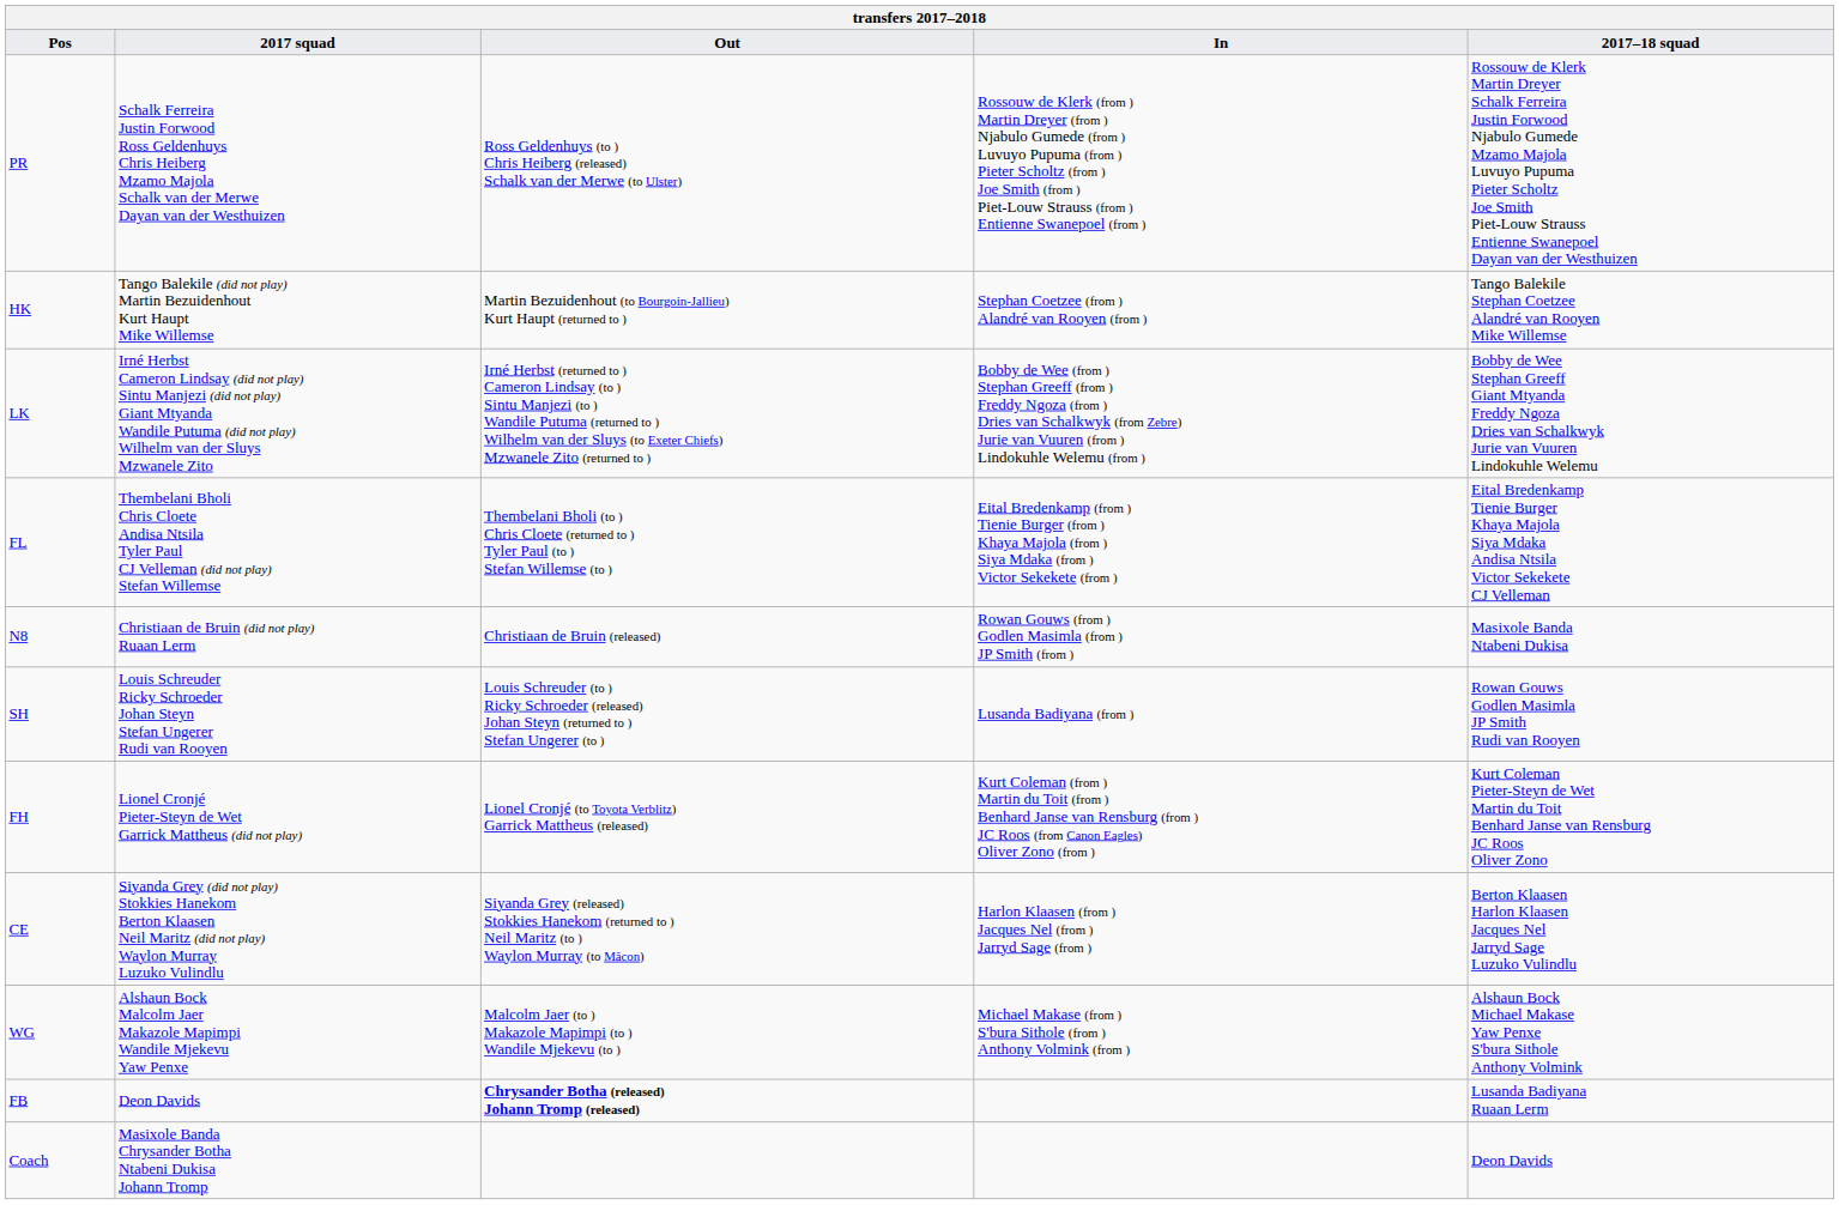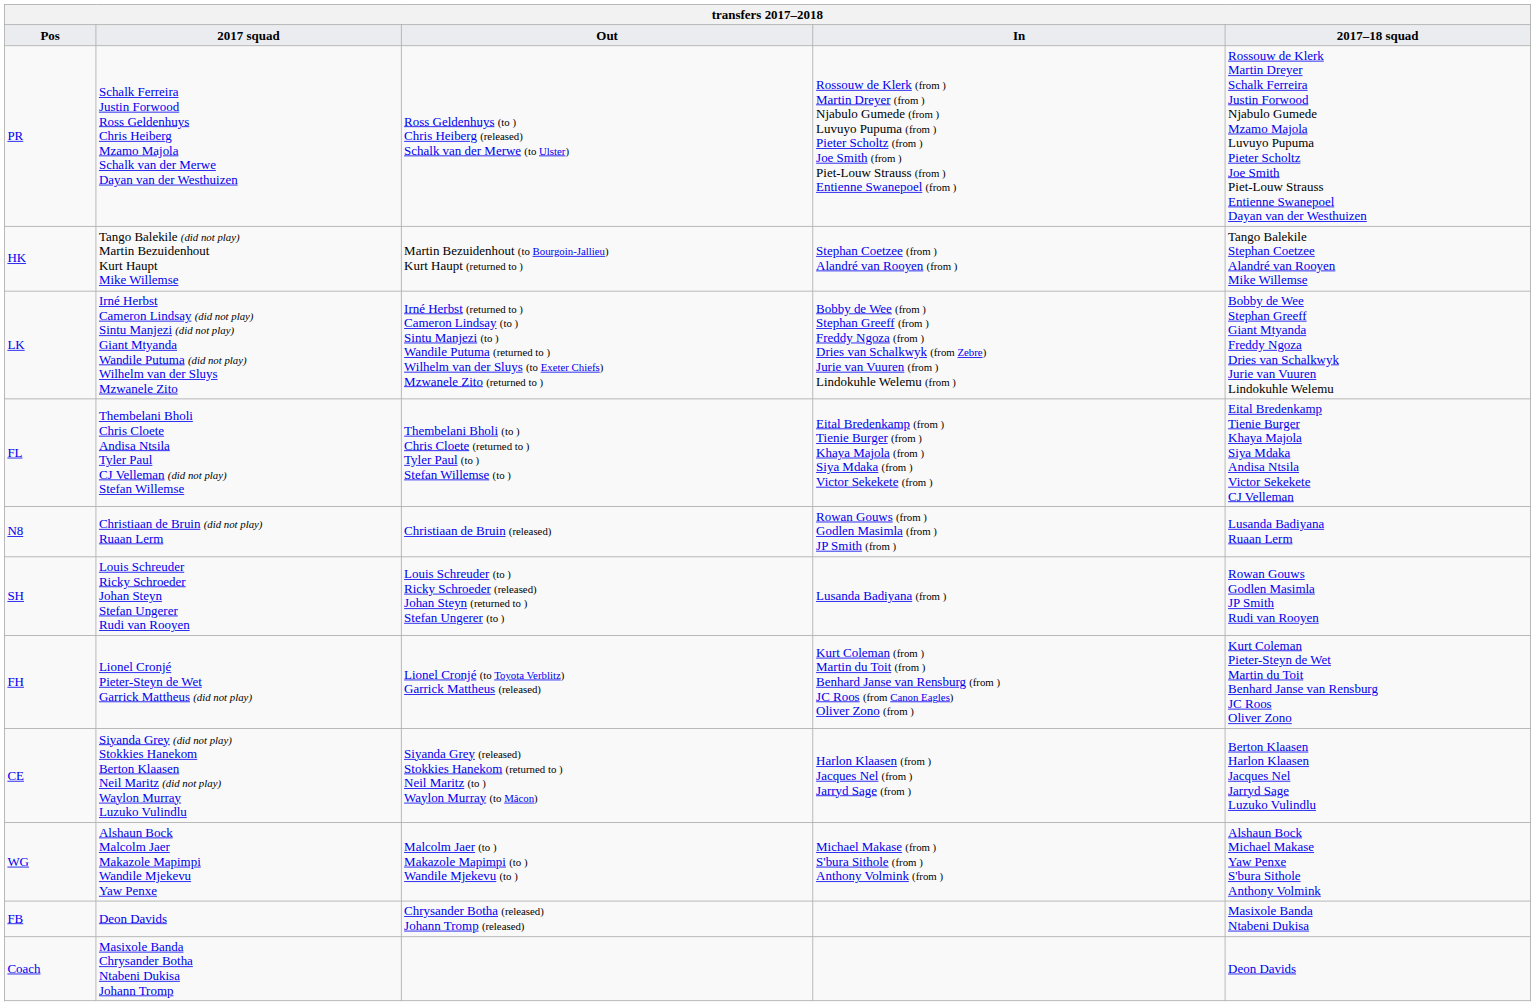 <table class="wikitable" style="text-align: left; width:95%">
 <tr>
 <th colspan="100%"> transfers 2017–2018</th>
 </tr>
 <tr>
 <th style="background:#ebecf0; width:6%;">Pos</th>
 <th style="background:#ebecf0; width:20%;">2017 squad</th>
 <th style="background:#ebecf0; width:27%;">Out</th>
 <th style="background:#ebecf0; width:27%;">In</th>
 <th style="background:#ebecf0; width:20%;">2017–18 squad</th>
 </tr>
 <tr>
 <td><a href='#'>PR</a></td>
 <td> <a href='#'>Schalk Ferreira</a> <br> <a href='#'>Justin Forwood</a> <br> <a href='#'>Ross Geldenhuys</a> <br> <a href='#'>Chris Heiberg</a> <br> <a href='#'>Mzamo Majola</a> <br> <a href='#'>Schalk van der Merwe</a> <br> <a href='#'>Dayan van der Westhuizen</a></td>
 <td>  <a href='#'>Ross Geldenhuys</a> <small>(to )</small> <br>  <a href='#'>Chris Heiberg</a> <small>(released)</small> <br>  <a href='#'>Schalk van der Merwe</a> <small>(to  <a href='#'>Ulster</a>)</small></td>
 <td>  <a href='#'>Rossouw de Klerk</a> <small>(from )</small> <br>  <a href='#'>Martin Dreyer</a> <small>(from )</small> <br>  Njabulo Gumede <small>(from )</small> <br>  Luvuyo Pupuma <small>(from )</small> <br>  <a href='#'>Pieter Scholtz</a> <small>(from )</small> <br>  <a href='#'>Joe Smith</a> <small>(from )</small> <br>  Piet-Louw Strauss <small>(from )</small> <br>  <a href='#'>Entienne Swanepoel</a> <small>(from )</small></td>
 <td> <a href='#'>Rossouw de Klerk</a> <br> <a href='#'>Martin Dreyer</a> <br> <a href='#'>Schalk Ferreira</a> <br> <a href='#'>Justin Forwood</a> <br> Njabulo Gumede <br> <a href='#'>Mzamo Majola</a> <br> Luvuyo Pupuma <br> <a href='#'>Pieter Scholtz</a> <br> <a href='#'>Joe Smith</a> <br> Piet-Louw Strauss <br> <a href='#'>Entienne Swanepoel</a> <br> <a href='#'>Dayan van der Westhuizen</a></td>
 </tr>
 <tr>
 <td><a href='#'>HK</a></td>
 <td> Tango Balekile <small><em>(did not play)</em></small> <br> Martin Bezuidenhout <br> Kurt Haupt <br> <a href='#'>Mike Willemse</a></td>
 <td>  Martin Bezuidenhout <small>(to  <a href='#'>Bourgoin-Jallieu</a>)</small> <br>  Kurt Haupt <small>(returned to )</small></td>
 <td>  <a href='#'>Stephan Coetzee</a> <small>(from )</small> <br>  <a href='#'>Alandré van Rooyen</a> <small>(from )</small></td>
 <td> Tango Balekile <br> <a href='#'>Stephan Coetzee</a> <br> <a href='#'>Alandré van Rooyen</a> <br> <a href='#'>Mike Willemse</a></td>
 </tr>
 <tr>
 <td><a href='#'>LK</a></td>
 <td> <a href='#'>Irné Herbst</a> <br> <a href='#'>Cameron Lindsay</a> <small><em>(did not play)</em></small> <br> <a href='#'>Sintu Manjezi</a> <small><em>(did not play)</em></small> <br> <a href='#'>Giant Mtyanda</a> <br> <a href='#'>Wandile Putuma</a> <small><em>(did not play)</em></small> <br> <a href='#'>Wilhelm van der Sluys</a> <br> <a href='#'>Mzwanele Zito</a></td>
 <td>  <a href='#'>Irné Herbst</a> <small>(returned to )</small> <br>  <a href='#'>Cameron Lindsay</a> <small>(to )</small> <br>  <a href='#'>Sintu Manjezi</a> <small>(to )</small> <br>  <a href='#'>Wandile Putuma</a> <small>(returned to )</small> <br>  <a href='#'>Wilhelm van der Sluys</a> <small>(to  <a href='#'>Exeter Chiefs</a>)</small> <br>  <a href='#'>Mzwanele Zito</a> <small>(returned to )</small></td>
 <td>  <a href='#'>Bobby de Wee</a> <small>(from )</small> <br>  <a href='#'>Stephan Greeff</a> <small>(from )</small> <br>  <a href='#'>Freddy Ngoza</a> <small>(from )</small> <br>  <a href='#'>Dries van Schalkwyk</a> <small>(from  <a href='#'>Zebre</a>)</small> <br>  <a href='#'>Jurie van Vuuren</a> <small>(from )</small> <br>  Lindokuhle Welemu <small>(from )</small></td>
 <td> <a href='#'>Bobby de Wee</a> <br> <a href='#'>Stephan Greeff</a> <br> <a href='#'>Giant Mtyanda</a> <br> <a href='#'>Freddy Ngoza</a> <br> <a href='#'>Dries van Schalkwyk</a> <br> <a href='#'>Jurie van Vuuren</a> <br> Lindokuhle Welemu</td>
 </tr>
 <tr>
 <td><a href='#'>FL</a></td>
 <td> <a href='#'>Thembelani Bholi</a> <br> <a href='#'>Chris Cloete</a> <br> <a href='#'>Andisa Ntsila</a> <br> <a href='#'>Tyler Paul</a> <br> <a href='#'>CJ Velleman</a> <small><em>(did not play)</em></small> <br> <a href='#'>Stefan Willemse</a></td>
 <td>  <a href='#'>Thembelani Bholi</a> <small>(to )</small> <br>  <a href='#'>Chris Cloete</a> <small>(returned to )</small> <br>  <a href='#'>Tyler Paul</a> <small>(to )</small> <br>  <a href='#'>Stefan Willemse</a> <small>(to )</small></td>
 <td>  <a href='#'>Eital Bredenkamp</a> <small>(from )</small> <br>  <a href='#'>Tienie Burger</a> <small>(from )</small> <br>  <a href='#'>Khaya Majola</a> <small>(from )</small> <br>  <a href='#'>Siya Mdaka</a> <small>(from )</small> <br>  <a href='#'>Victor Sekekete</a> <small>(from )</small></td>
 <td> <a href='#'>Eital Bredenkamp</a> <br> <a href='#'>Tienie Burger</a> <br> <a href='#'>Khaya Majola</a> <br> <a href='#'>Siya Mdaka</a> <br> <a href='#'>Andisa Ntsila</a> <br> <a href='#'>Victor Sekekete</a> <br> <a href='#'>CJ Velleman</a></td>
 </tr>
 <tr>
 <td><a href='#'>N8</a></td>
 <td> <a href='#'>Christiaan de Bruin</a> <small><em>(did not play)</em></small> <br> <a href='#'>Ruaan Lerm</a></td>
 <td>  <a href='#'>Christiaan de Bruin</a> <small>(released)</small></td>
 <td>  <a href='#'>Rowan Gouws</a> <small>(from )</small> <br>  <a href='#'>Godlen Masimla</a> <small>(from )</small> <br>  <a href='#'>JP Smith</a> <small>(from )</small></td>
-<td> <a href='#'>Masixole Banda</a> <br> <a href='#'>Ntabeni Dukisa</a></td>
+<td> <a href='#'>Lusanda Badiyana</a> <br> <a href='#'>Ruaan Lerm</a></td>
 </tr>
 <tr>
 <td><a href='#'>SH</a></td>
 <td> <a href='#'>Louis Schreuder</a> <br> <a href='#'>Ricky Schroeder</a> <br> <a href='#'>Johan Steyn</a> <br> <a href='#'>Stefan Ungerer</a> <br> <a href='#'>Rudi van Rooyen</a></td>
 <td>  <a href='#'>Louis Schreuder</a> <small>(to )</small> <br>  <a href='#'>Ricky Schroeder</a> <small>(released)</small> <br>  <a href='#'>Johan Steyn</a> <small>(returned to )</small> <br>  <a href='#'>Stefan Ungerer</a> <small>(to )</small></td>
 <td>  <a href='#'>Lusanda Badiyana</a> <small>(from )</small></td>
 <td> <a href='#'>Rowan Gouws</a> <br> <a href='#'>Godlen Masimla</a> <br> <a href='#'>JP Smith</a> <br> <a href='#'>Rudi van Rooyen</a></td>
 </tr>
 <tr>
 <td><a href='#'>FH</a></td>
 <td> <a href='#'>Lionel Cronjé</a> <br> <a href='#'>Pieter-Steyn de Wet</a> <br> <a href='#'>Garrick Mattheus</a> <small><em>(did not play)</em></small></td>
 <td>  <a href='#'>Lionel Cronjé</a> <small>(to  <a href='#'>Toyota Verblitz</a>)</small> <br>  <a href='#'>Garrick Mattheus</a> <small>(released)</small></td>
 <td>  <a href='#'>Kurt Coleman</a> <small>(from )</small> <br>  <a href='#'>Martin du Toit</a> <small>(from )</small> <br>  <a href='#'>Benhard Janse van Rensburg</a> <small>(from )</small> <br>  <a href='#'>JC Roos</a> <small>(from  <a href='#'>Canon Eagles</a>)</small> <br>  <a href='#'>Oliver Zono</a> <small>(from )</small></td>
 <td> <a href='#'>Kurt Coleman</a> <br> <a href='#'>Pieter-Steyn de Wet</a> <br> <a href='#'>Martin du Toit</a> <br> <a href='#'>Benhard Janse van Rensburg</a> <br> <a href='#'>JC Roos</a> <br> <a href='#'>Oliver Zono</a></td>
 </tr>
 <tr>
 <td><a href='#'>CE</a></td>
 <td> <a href='#'>Siyanda Grey</a> <small><em>(did not play)</em></small> <br> <a href='#'>Stokkies Hanekom</a> <br> <a href='#'>Berton Klaasen</a> <br> <a href='#'>Neil Maritz</a> <small><em>(did not play)</em></small> <br> <a href='#'>Waylon Murray</a> <br> <a href='#'>Luzuko Vulindlu</a></td>
 <td>  <a href='#'>Siyanda Grey</a> <small>(released)</small> <br>  <a href='#'>Stokkies Hanekom</a> <small>(returned to )</small> <br>  <a href='#'>Neil Maritz</a> <small>(to )</small> <br>  <a href='#'>Waylon Murray</a> <small>(to  <a href='#'>Mâcon</a>)</small></td>
 <td>  <a href='#'>Harlon Klaasen</a> <small>(from )</small> <br>  <a href='#'>Jacques Nel</a> <small>(from )</small> <br>  <a href='#'>Jarryd Sage</a> <small>(from )</small></td>
 <td> <a href='#'>Berton Klaasen</a> <br> <a href='#'>Harlon Klaasen</a> <br> <a href='#'>Jacques Nel</a> <br> <a href='#'>Jarryd Sage</a> <br> <a href='#'>Luzuko Vulindlu</a></td>
 </tr>
 <tr>
 <td><a href='#'>WG</a></td>
 <td> <a href='#'>Alshaun Bock</a> <br> <a href='#'>Malcolm Jaer</a> <br> <a href='#'>Makazole Mapimpi</a> <br> <a href='#'>Wandile Mjekevu</a> <br> <a href='#'>Yaw Penxe</a></td>
 <td>  <a href='#'>Malcolm Jaer</a> <small>(to )</small> <br>  <a href='#'>Makazole Mapimpi</a> <small>(to )</small> <br>  <a href='#'>Wandile Mjekevu</a> <small>(to )</small></td>
 <td>  <a href='#'>Michael Makase</a> <small>(from )</small> <br>  <a href='#'>S'bura Sithole</a> <small>(from )</small> <br>  <a href='#'>Anthony Volmink</a> <small>(from )</small></td>
 <td> <a href='#'>Alshaun Bock</a> <br> <a href='#'>Michael Makase</a> <br> <a href='#'>Yaw Penxe</a> <br> <a href='#'>S'bura Sithole</a> <br> <a href='#'>Anthony Volmink</a></td>
 </tr>
 <tr>
 <td><a href='#'>FB</a></td>
 <td> <a href='#'>Deon Davids</a></td>
-<td><strong>  <a href='#'>Chrysander Botha</a> <small>(released)</small> <br>  <a href='#'>Johann Tromp</a> <small>(released)</small></strong></td>
+<td>  <a href='#'>Chrysander Botha</a> <small>(released)</small> <br>  <a href='#'>Johann Tromp</a> <small>(released)</small></td>
 <td></td>
-<td> <a href='#'>Lusanda Badiyana</a> <br> <a href='#'>Ruaan Lerm</a></td>
+<td> <a href='#'>Masixole Banda</a> <br> <a href='#'>Ntabeni Dukisa</a></td>
 </tr>
 <tr>
 <td><a href='#'>Coach</a></td>
 <td> <a href='#'>Masixole Banda</a> <br> <a href='#'>Chrysander Botha</a> <br> <a href='#'>Ntabeni Dukisa</a> <br> <a href='#'>Johann Tromp</a></td>
 <td></td>
 <td></td>
 <td> <a href='#'>Deon Davids</a></td>
 </tr>
 </table>
